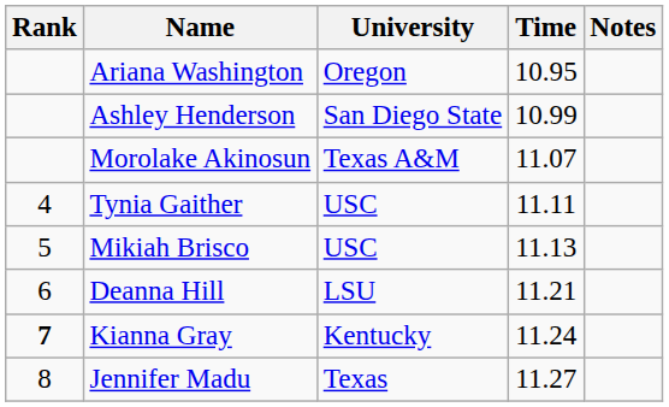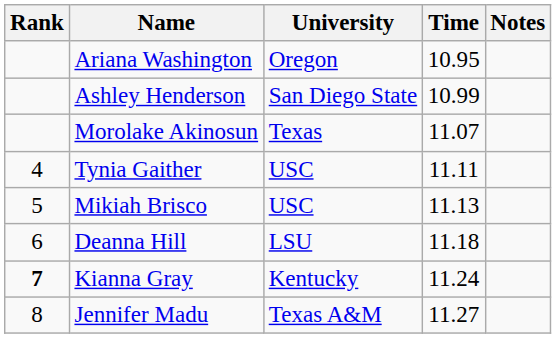 <table class="wikitable sortable" style="text-align:center">
 <tr>
 <th>Rank</th>
 <th>Name</th>
 <th>University</th>
 <th>Time</th>
 <th>Notes</th>
 </tr>
 <tr>
 <td></td>
 <td align=left><a href='#'>Ariana Washington</a></td>
 <td align=left><a href='#'>Oregon</a></td>
 <td>10.95</td>
 <td></td>
 </tr>
 <tr>
 <td></td>
 <td align=left><a href='#'>Ashley Henderson</a></td>
 <td align=left><a href='#'>San Diego State</a></td>
 <td>10.99</td>
 <td></td>
 </tr>
 <tr>
 <td></td>
 <td align=left><a href='#'>Morolake Akinosun</a></td>
-<td align=left><a href='#'>Texas A&M</a></td>
+<td align=left><a href='#'>Texas</a></td>
 <td>11.07</td>
 <td></td>
 </tr>
 <tr>
 <td>4</td>
 <td align=left><a href='#'>Tynia Gaither</a> </td>
 <td align=left><a href='#'>USC</a></td>
 <td>11.11</td>
 <td></td>
 </tr>
 <tr>
 <td>5</td>
 <td align=left><a href='#'>Mikiah Brisco</a></td>
 <td align=left><a href='#'>USC</a></td>
 <td>11.13</td>
 <td></td>
 </tr>
 <tr>
 <td>6</td>
 <td align=left><a href='#'>Deanna Hill</a></td>
 <td align=left><a href='#'>LSU</a></td>
-<td>11.21</td>
+<td>11.18</td>
 <td></td>
 </tr>
 <tr>
 <td><strong>7</strong></td>
 <td align=left><a href='#'>Kianna Gray</a></td>
 <td align=left><a href='#'>Kentucky</a></td>
 <td>11.24</td>
 <td></td>
 </tr>
 <tr>
 <td>8</td>
 <td align=left><a href='#'>Jennifer Madu</a></td>
-<td align=left><a href='#'>Texas</a></td>
+<td align=left><a href='#'>Texas A&M</a></td>
 <td>11.27</td>
 <td></td>
 </tr>
 </table>
